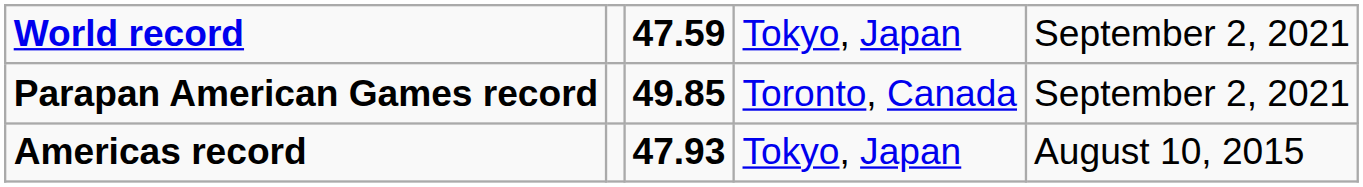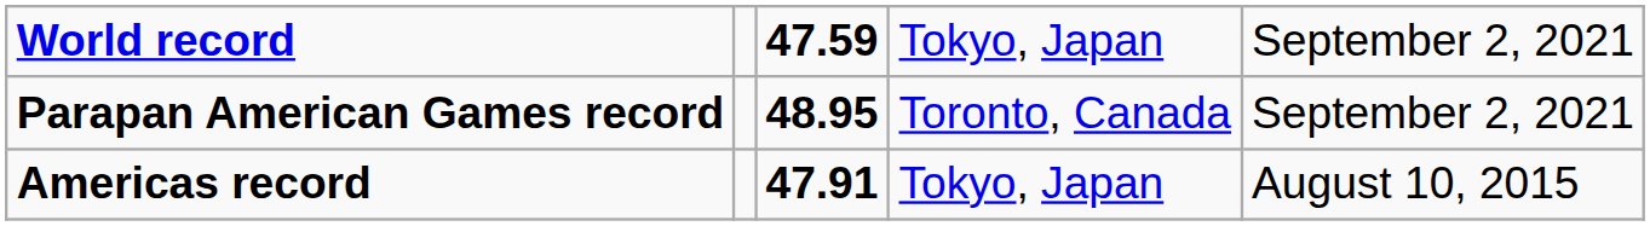 <table class="wikitable">
 <tr>
 <td><strong><a href='#'>World record</a></strong></td>
 <td></td>
 <td><strong>47.59</strong></td>
 <td><a href='#'>Tokyo</a>, <a href='#'>Japan</a></td>
 <td>September 2, 2021</td>
 </tr>
 <tr>
 <td><strong>Parapan American Games record</strong></td>
 <td></td>
-<td><strong>49.85</strong></td>
+<td><strong>48.95</strong></td>
 <td><a href='#'>Toronto</a>, <a href='#'>Canada</a></td>
 <td>September 2, 2021</td>
 </tr>
 <tr>
 <td><strong>Americas record</strong></td>
 <td></td>
-<td><strong>47.93</strong></td>
+<td><strong>47.91</strong></td>
 <td><a href='#'>Tokyo</a>, <a href='#'>Japan</a></td>
 <td>August 10, 2015</td>
 </tr>
 </table>
